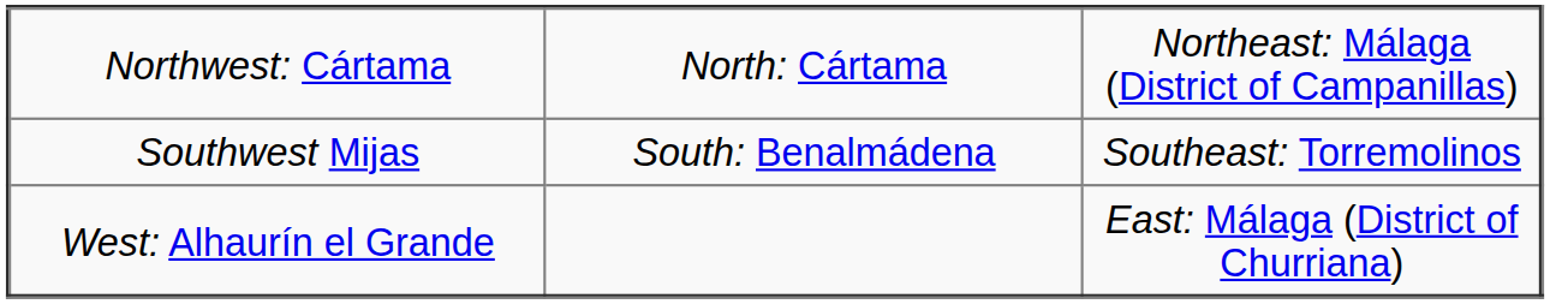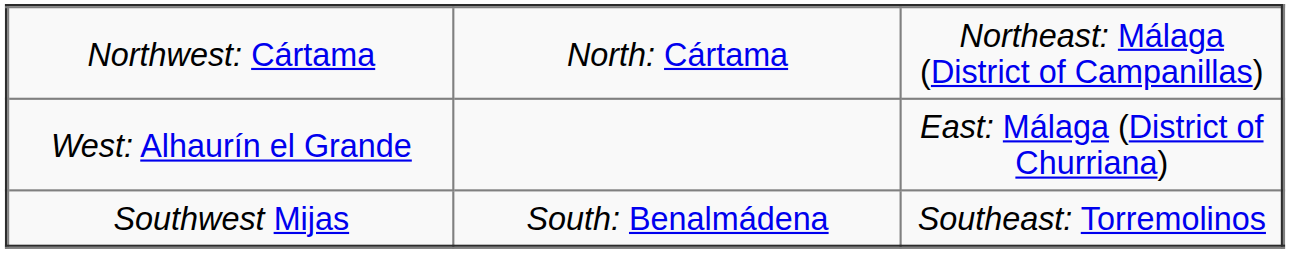 <table border="2" cellpadding="4" cellspacing="0" border=" 1px #aaa solid" border =" 2 align" style="margin: 0.5em 0.5em 0.5em 1em; padding: 0.5em; background: #f9f9f9; border-collapse: collapse; font-size: 95%">
 <tr ---->
 <td width ="35%" align="center"><em>Northwest:</em> <a href='#'>Cártama</a></td>
 <td width ="30%" align="center"><em>North:</em> <a href='#'>Cártama</a></td>
 <td width ="35%" align="center"><em>Northeast:</em> <a href='#'>Málaga</a> (<a href='#'>District of Campanillas</a>)</td>
 </tr>
 <tr ---->
+<td width ="10%" align="center"><em>West:</em> <a href='#'>Alhaurín el Grande</a></td>
+<td width ="35%" align="center"></td>
+<td width ="30%" align="center"><em>East:</em> <a href='#'>Málaga</a> (<a href='#'>District of Churriana</a>)</td>
+</tr>
+<tr ---->
 <td width ="35%" align="center"><em>Southwest</em> <a href='#'>Mijas</a></td>
 <td width ="30%" align="center"><em>South:</em> <a href='#'>Benalmádena</a></td>
 <td width ="35%" align="center"><em>Southeast:</em> <a href='#'>Torremolinos</a></td>
 </tr>
-<tr ---->
-<td width ="10%" align="center"><em>West:</em> <a href='#'>Alhaurín el Grande</a></td>
-<td width ="35%" align="center"></td>
-<td width ="30%" align="center"><em>East:</em> <a href='#'>Málaga</a> (<a href='#'>District of Churriana</a>)</td>
-</tr>
 </table>
